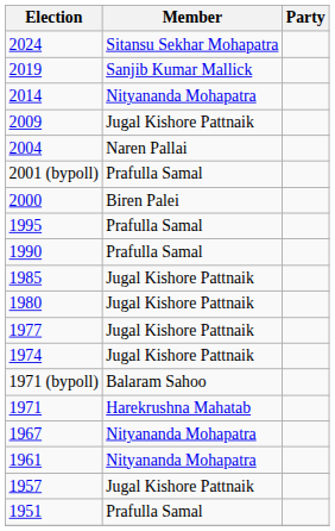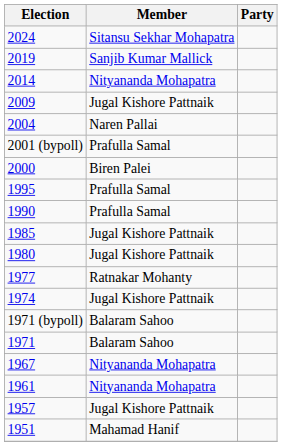 <table class="wikitable sortable">
 <tr>
 <th>Election</th>
 <th>Member</th>
 <th colspan=2>Party</th>
 </tr>
 <tr>
 <td><a href='#'>2024</a></td>
 <td><a href='#'>Sitansu Sekhar Mohapatra</a></td>
 <td></td>
 </tr>
 <tr>
 <td><a href='#'>2019</a></td>
 <td><a href='#'>Sanjib Kumar Mallick</a></td>
 <td></td>
 </tr>
 <tr>
 <td><a href='#'>2014</a></td>
 <td><a href='#'>Nityananda Mohapatra</a></td>
 <td></td>
 </tr>
 <tr>
 <td><a href='#'>2009</a></td>
 <td>Jugal Kishore Pattnaik</td>
 <td></td>
 </tr>
 <tr>
 <td><a href='#'>2004</a></td>
 <td>Naren Pallai</td>
 <td></td>
 </tr>
 <tr>
 <td>2001 (bypoll)</td>
 <td>Prafulla Samal</td>
 <td></td>
 </tr>
 <tr>
 <td><a href='#'>2000</a></td>
 <td>Biren Palei</td>
 <td></td>
 </tr>
 <tr>
 <td><a href='#'>1995</a></td>
 <td>Prafulla Samal</td>
 <td></td>
 </tr>
 <tr>
 <td><a href='#'>1990</a></td>
 <td>Prafulla Samal</td>
 <td></td>
 </tr>
 <tr>
 <td><a href='#'>1985</a></td>
 <td>Jugal Kishore Pattnaik</td>
 <td></td>
 </tr>
 <tr>
 <td><a href='#'>1980</a></td>
 <td>Jugal Kishore Pattnaik</td>
 <td></td>
 </tr>
 <tr>
 <td><a href='#'>1977</a></td>
-<td>Jugal Kishore Pattnaik</td>
+<td>Ratnakar Mohanty</td>
 <td></td>
 </tr>
 <tr>
 <td><a href='#'>1974</a></td>
 <td>Jugal Kishore Pattnaik</td>
 <td></td>
 </tr>
 <tr>
 <td>1971 (bypoll)</td>
 <td>Balaram Sahoo</td>
 <td></td>
 </tr>
 <tr>
 <td><a href='#'>1971</a></td>
-<td><a href='#'>Harekrushna Mahatab</a></td>
+<td>Balaram Sahoo</td>
 <td></td>
 </tr>
 <tr>
 <td><a href='#'>1967</a></td>
 <td><a href='#'>Nityananda Mohapatra</a></td>
 <td></td>
 </tr>
 <tr>
 <td><a href='#'>1961</a></td>
 <td><a href='#'>Nityananda Mohapatra</a></td>
 <td></td>
 </tr>
 <tr>
 <td><a href='#'>1957</a></td>
 <td>Jugal Kishore Pattnaik</td>
 <td></td>
 </tr>
 <tr>
 <td><a href='#'>1951</a></td>
-<td>Prafulla Samal</td>
+<td>Mahamad Hanif</td>
 <td></td>
 </tr>
 <tr>
 </tr>
 </table>
